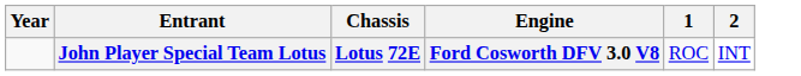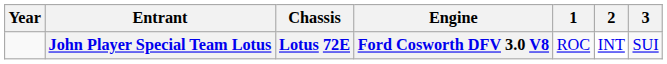 <table class="wikitable" style="text-align:center; font-size:90%">
 <tr>
 <th>Year</th>
 <th>Entrant</th>
 <th>Chassis</th>
 <th>Engine</th>
 <th>1</th>
 <th>2</th>
+<th>3</th>
 </tr>
 <tr>
 <td></td>
 <th><a href='#'>John Player Special Team Lotus</a></th>
 <th><a href='#'>Lotus</a> <a href='#'>72E</a></th>
 <th><a href='#'>Ford Cosworth DFV</a> 3.0 <a href='#'>V8</a></th>
 <td><a href='#'>ROC</a></td>
 <td style="background:#FFFFFF;"><a href='#'>INT</a><br></td>
+<td><a href='#'>SUI</a></td>
 </tr>
 </table>
